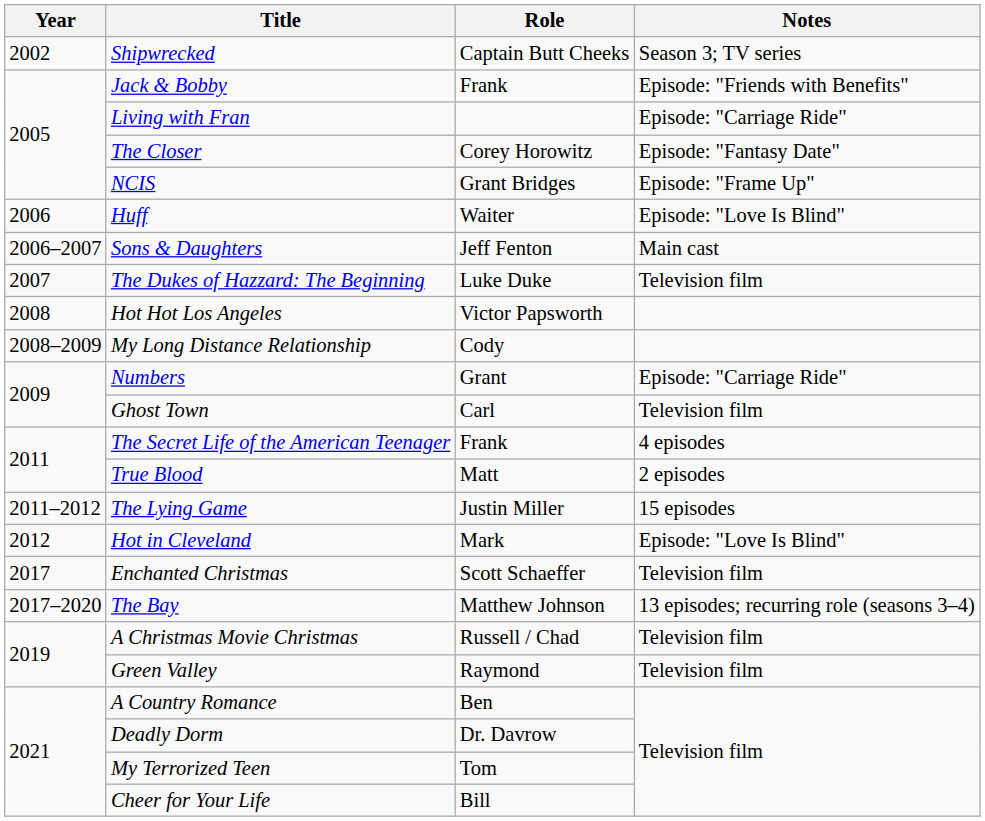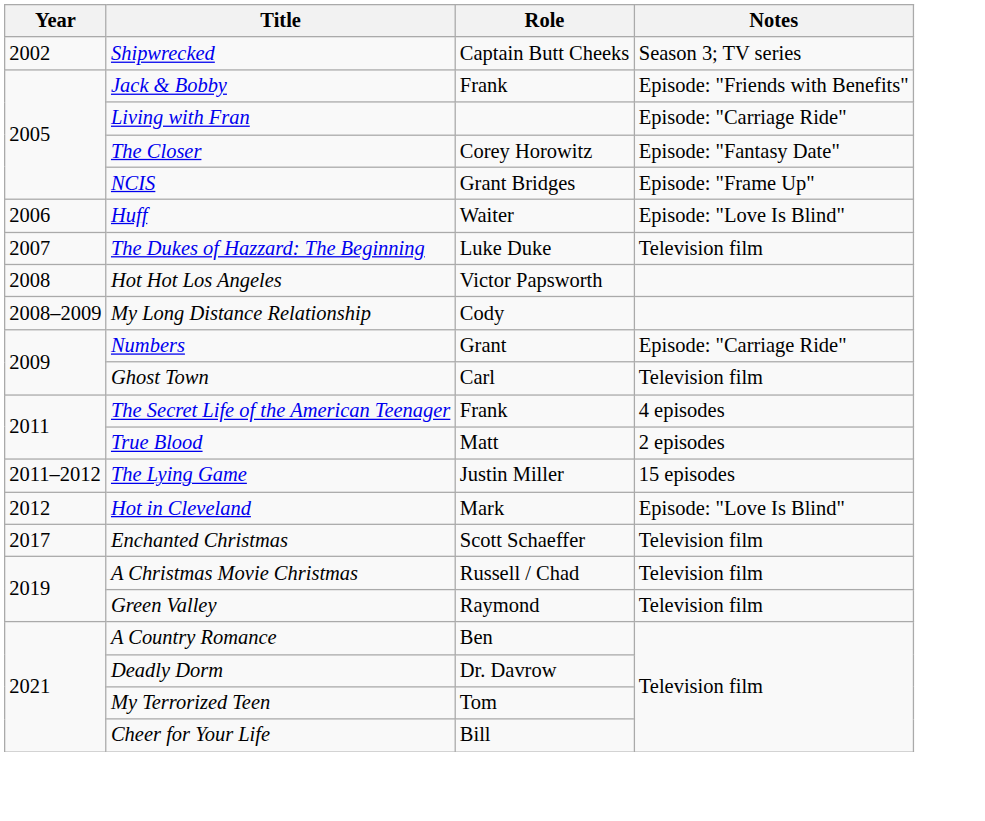 <table class="wikitable sortable">
 <tr>
 <th>Year</th>
 <th>Title</th>
 <th>Role</th>
 <th class="unsortable">Notes</th>
 </tr>
 <tr>
 <td>2002</td>
 <td><em><a href='#'>Shipwrecked</a></em></td>
 <td>Captain Butt Cheeks</td>
 <td>Season 3; TV series</td>
 </tr>
 <tr>
 <td rowspan="4">2005</td>
 <td><em><a href='#'>Jack & Bobby</a></em></td>
 <td>Frank</td>
 <td>Episode: "Friends with Benefits"</td>
 </tr>
 <tr>
 <td><em><a href='#'>Living with Fran</a></em></td>
 <td></td>
 <td>Episode: "Carriage Ride"</td>
 </tr>
 <tr>
 <td><em><a href='#'>The Closer</a></em></td>
 <td>Corey Horowitz</td>
 <td>Episode: "Fantasy Date"</td>
 </tr>
 <tr>
 <td><em><a href='#'>NCIS</a></em></td>
 <td>Grant Bridges</td>
 <td>Episode: "Frame Up"</td>
 </tr>
 <tr>
 <td>2006</td>
 <td><em><a href='#'>Huff</a></em></td>
 <td>Waiter</td>
 <td>Episode: "Love Is Blind"</td>
-</tr>
-<tr>
-<td>2006–2007</td>
-<td><em><a href='#'>Sons & Daughters</a></em></td>
-<td>Jeff Fenton</td>
-<td>Main cast</td>
 </tr>
 <tr>
 <td>2007</td>
 <td><em><a href='#'>The Dukes of Hazzard: The Beginning</a></em></td>
 <td>Luke Duke</td>
 <td>Television film</td>
 </tr>
 <tr>
 <td>2008</td>
 <td><em>Hot Hot Los Angeles</em></td>
 <td>Victor Papsworth</td>
 <td></td>
 </tr>
 <tr>
 <td>2008–2009</td>
 <td><em>My Long Distance Relationship</em></td>
 <td>Cody</td>
 <td></td>
 </tr>
 <tr>
 <td rowspan="2">2009</td>
 <td><em><a href='#'>Numbers</a></em></td>
 <td>Grant</td>
 <td>Episode: "Carriage Ride"</td>
 </tr>
 <tr>
 <td><em>Ghost Town</em></td>
 <td>Carl</td>
 <td>Television film</td>
 </tr>
 <tr>
 <td rowspan="2">2011</td>
 <td><em><a href='#'>The Secret Life of the American Teenager</a></em></td>
 <td>Frank</td>
 <td>4 episodes</td>
 </tr>
 <tr>
 <td><em><a href='#'>True Blood</a></em></td>
 <td>Matt</td>
 <td>2 episodes</td>
 </tr>
 <tr>
 <td>2011–2012</td>
 <td><em><a href='#'>The Lying Game</a></em></td>
 <td>Justin Miller</td>
 <td>15 episodes</td>
 </tr>
 <tr>
 <td>2012</td>
 <td><em><a href='#'>Hot in Cleveland</a></em></td>
 <td>Mark</td>
 <td>Episode: "Love Is Blind"</td>
 </tr>
 <tr>
 <td>2017</td>
 <td><em>Enchanted Christmas</em></td>
 <td>Scott Schaeffer</td>
 <td>Television film</td>
 </tr>
 <tr>
-<td>2017–2020</td>
-<td><em><a href='#'>The Bay</a></em></td>
-<td>Matthew Johnson</td>
-<td>13 episodes; recurring role (seasons 3–4)</td>
-</tr>
-<tr>
 <td rowspan="2">2019</td>
 <td><em>A Christmas Movie Christmas</em></td>
 <td>Russell / Chad</td>
 <td>Television film</td>
 </tr>
 <tr>
 <td><em>Green Valley</em></td>
 <td>Raymond</td>
 <td>Television film</td>
 </tr>
 <tr>
 <td rowspan="4">2021</td>
 <td><em>A Country Romance</em></td>
 <td>Ben</td>
 <td rowspan="4">Television film</td>
 </tr>
 <tr>
 <td><em>Deadly Dorm</em></td>
 <td>Dr. Davrow</td>
 </tr>
 <tr>
 <td><em>My Terrorized Teen</em></td>
 <td>Tom</td>
 </tr>
 <tr>
 <td><em>Cheer for Your Life</em></td>
 <td>Bill</td>
 </tr>
 </table>
